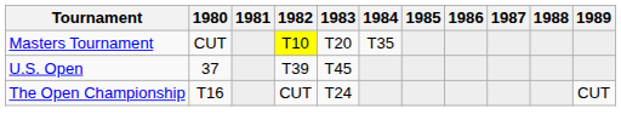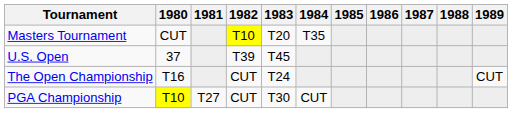 <table class="wikitable" style="font-size:95%;text-align:center;">
 <tr>
 <th>Tournament</th>
 <th>1980</th>
 <th>1981</th>
 <th>1982</th>
 <th>1983</th>
 <th>1984</th>
 <th>1985</th>
 <th>1986</th>
 <th>1987</th>
 <th>1988</th>
 <th>1989</th>
 </tr>
 <tr>
 <td align=left><a href='#'>Masters Tournament</a></td>
 <td>CUT</td>
 <td style="background:#eeeeee;"></td>
 <td style="background:yellow;">T10</td>
 <td>T20</td>
 <td>T35</td>
 <td style="background:#eeeeee;"></td>
 <td style="background:#eeeeee;"></td>
 <td style="background:#eeeeee;"></td>
 <td style="background:#eeeeee;"></td>
 <td style="background:#eeeeee;"></td>
 </tr>
 <tr>
 <td align=left><a href='#'>U.S. Open</a></td>
 <td>37</td>
 <td style="background:#eeeeee;"></td>
 <td>T39</td>
 <td>T45</td>
 <td style="background:#eeeeee;"></td>
 <td style="background:#eeeeee;"></td>
 <td style="background:#eeeeee;"></td>
 <td style="background:#eeeeee;"></td>
 <td style="background:#eeeeee;"></td>
 <td style="background:#eeeeee;"></td>
 </tr>
 <tr>
 <td align=left><a href='#'>The Open Championship</a></td>
 <td>T16</td>
 <td style="background:#eeeeee;"></td>
 <td>CUT</td>
 <td>T24</td>
 <td style="background:#eeeeee;"></td>
 <td style="background:#eeeeee;"></td>
 <td style="background:#eeeeee;"></td>
 <td style="background:#eeeeee;"></td>
 <td style="background:#eeeeee;"></td>
 <td>CUT</td>
 </tr>
+<tr>
+<td align=left><a href='#'>PGA Championship</a></td>
+<td style="background:yellow;">T10</td>
+<td>T27</td>
+<td>CUT</td>
+<td>T30</td>
+<td>CUT</td>
+<td style="background:#eeeeee;"></td>
+<td style="background:#eeeeee;"></td>
+<td style="background:#eeeeee;"></td>
+<td style="background:#eeeeee;"></td>
+<td style="background:#eeeeee;"></td>
+</tr>
 </table>
